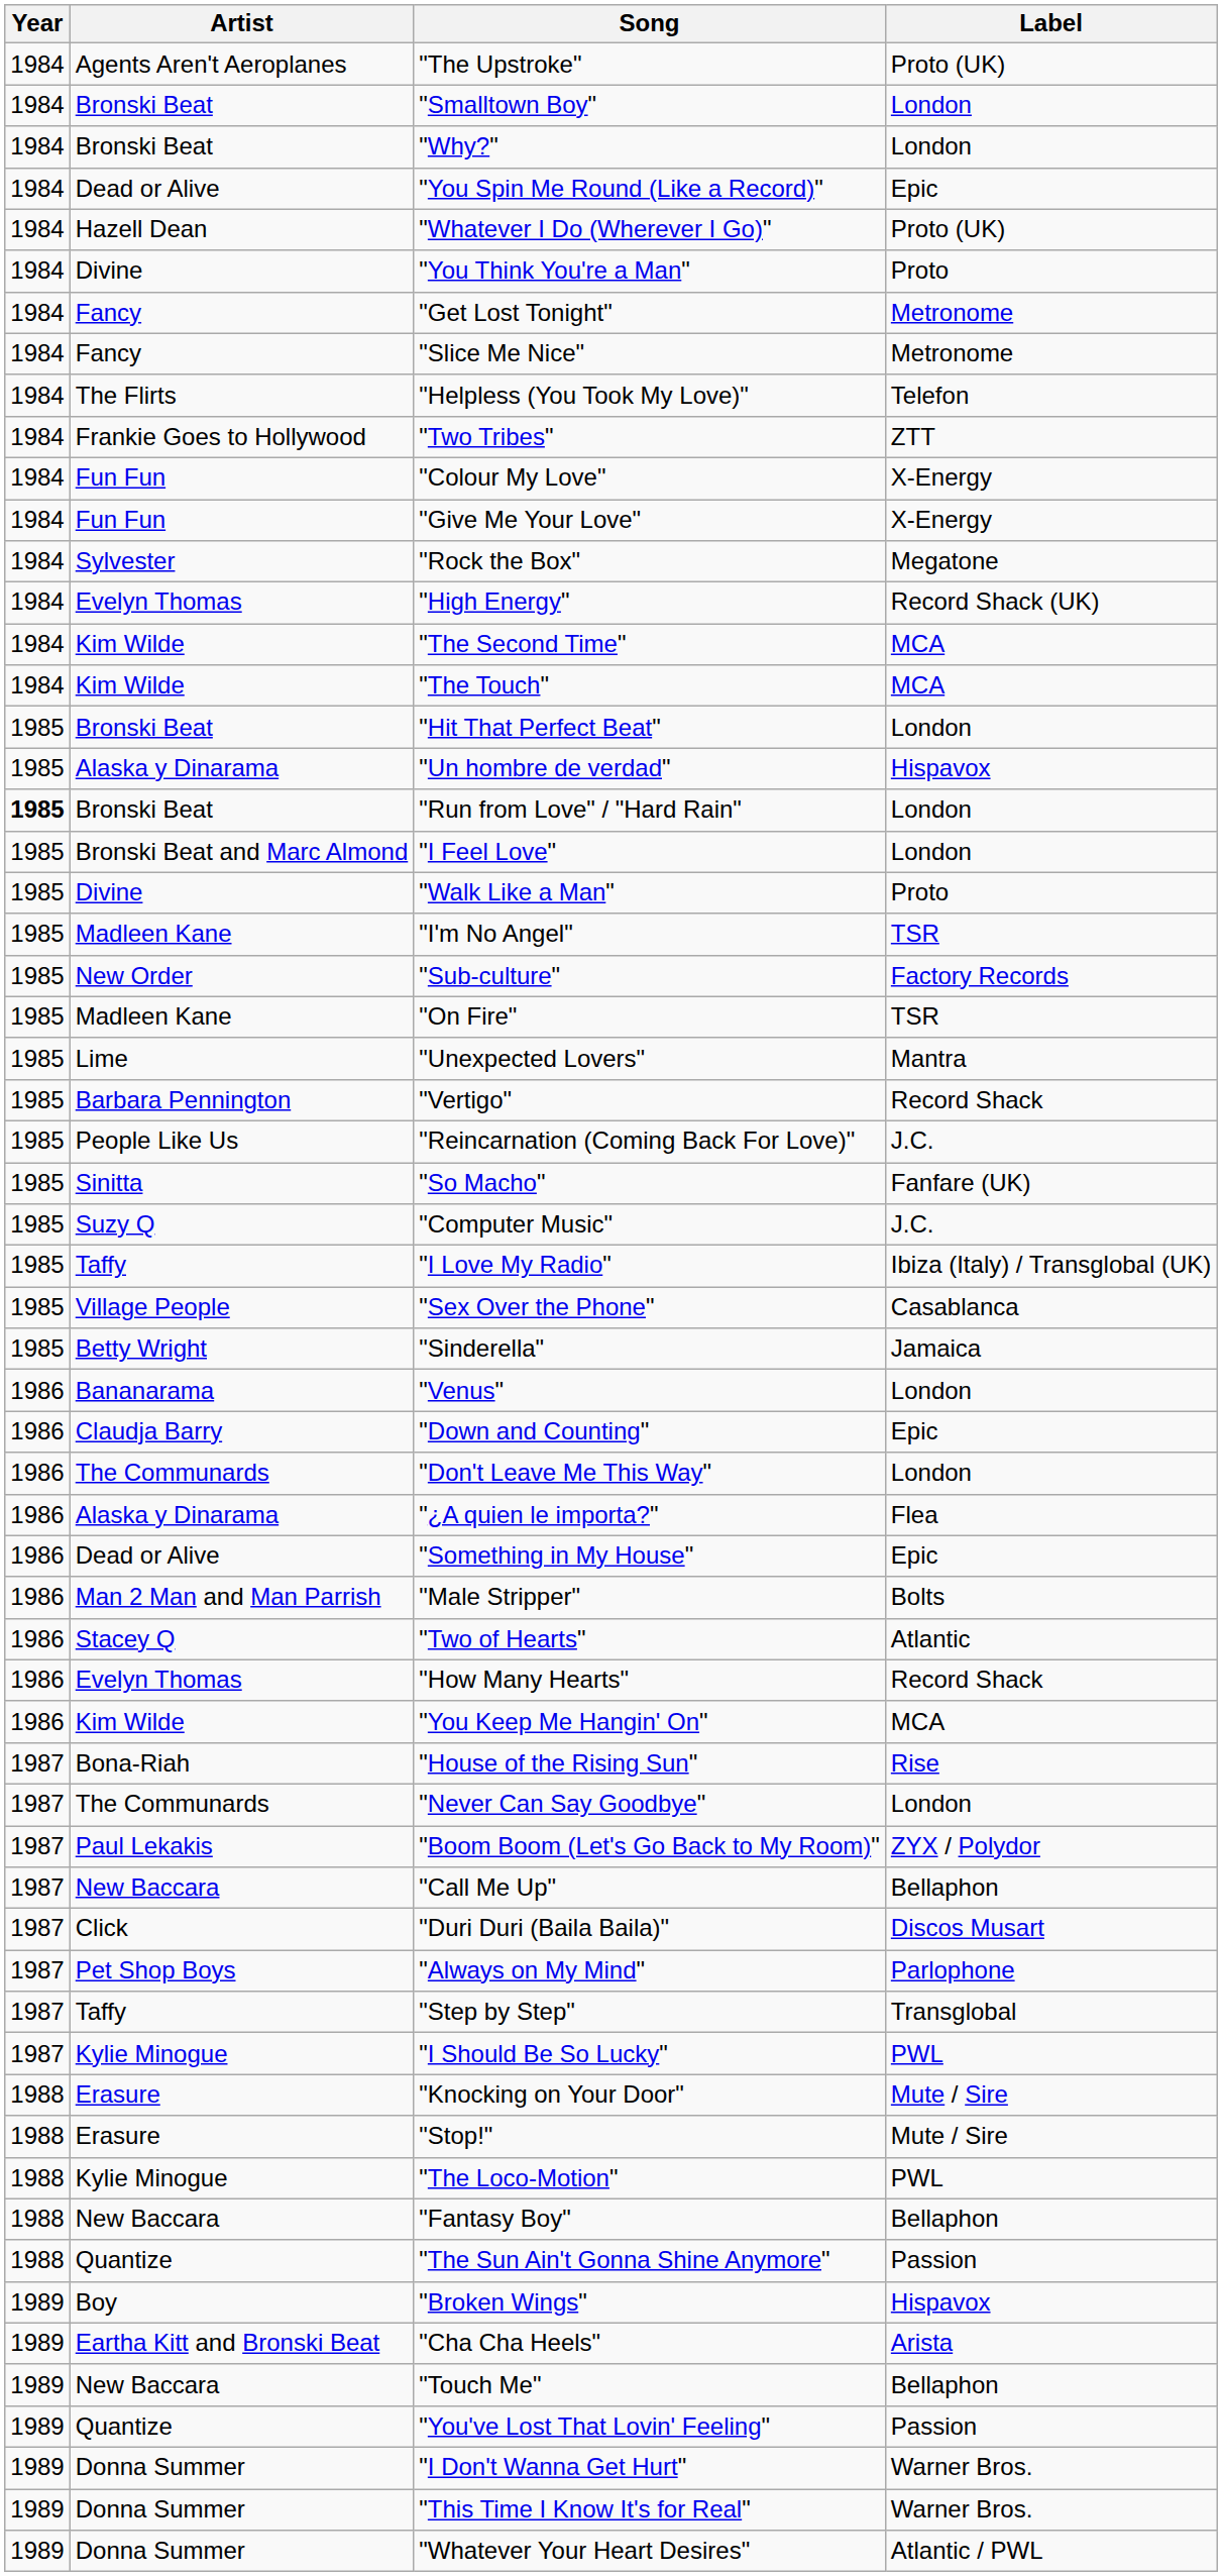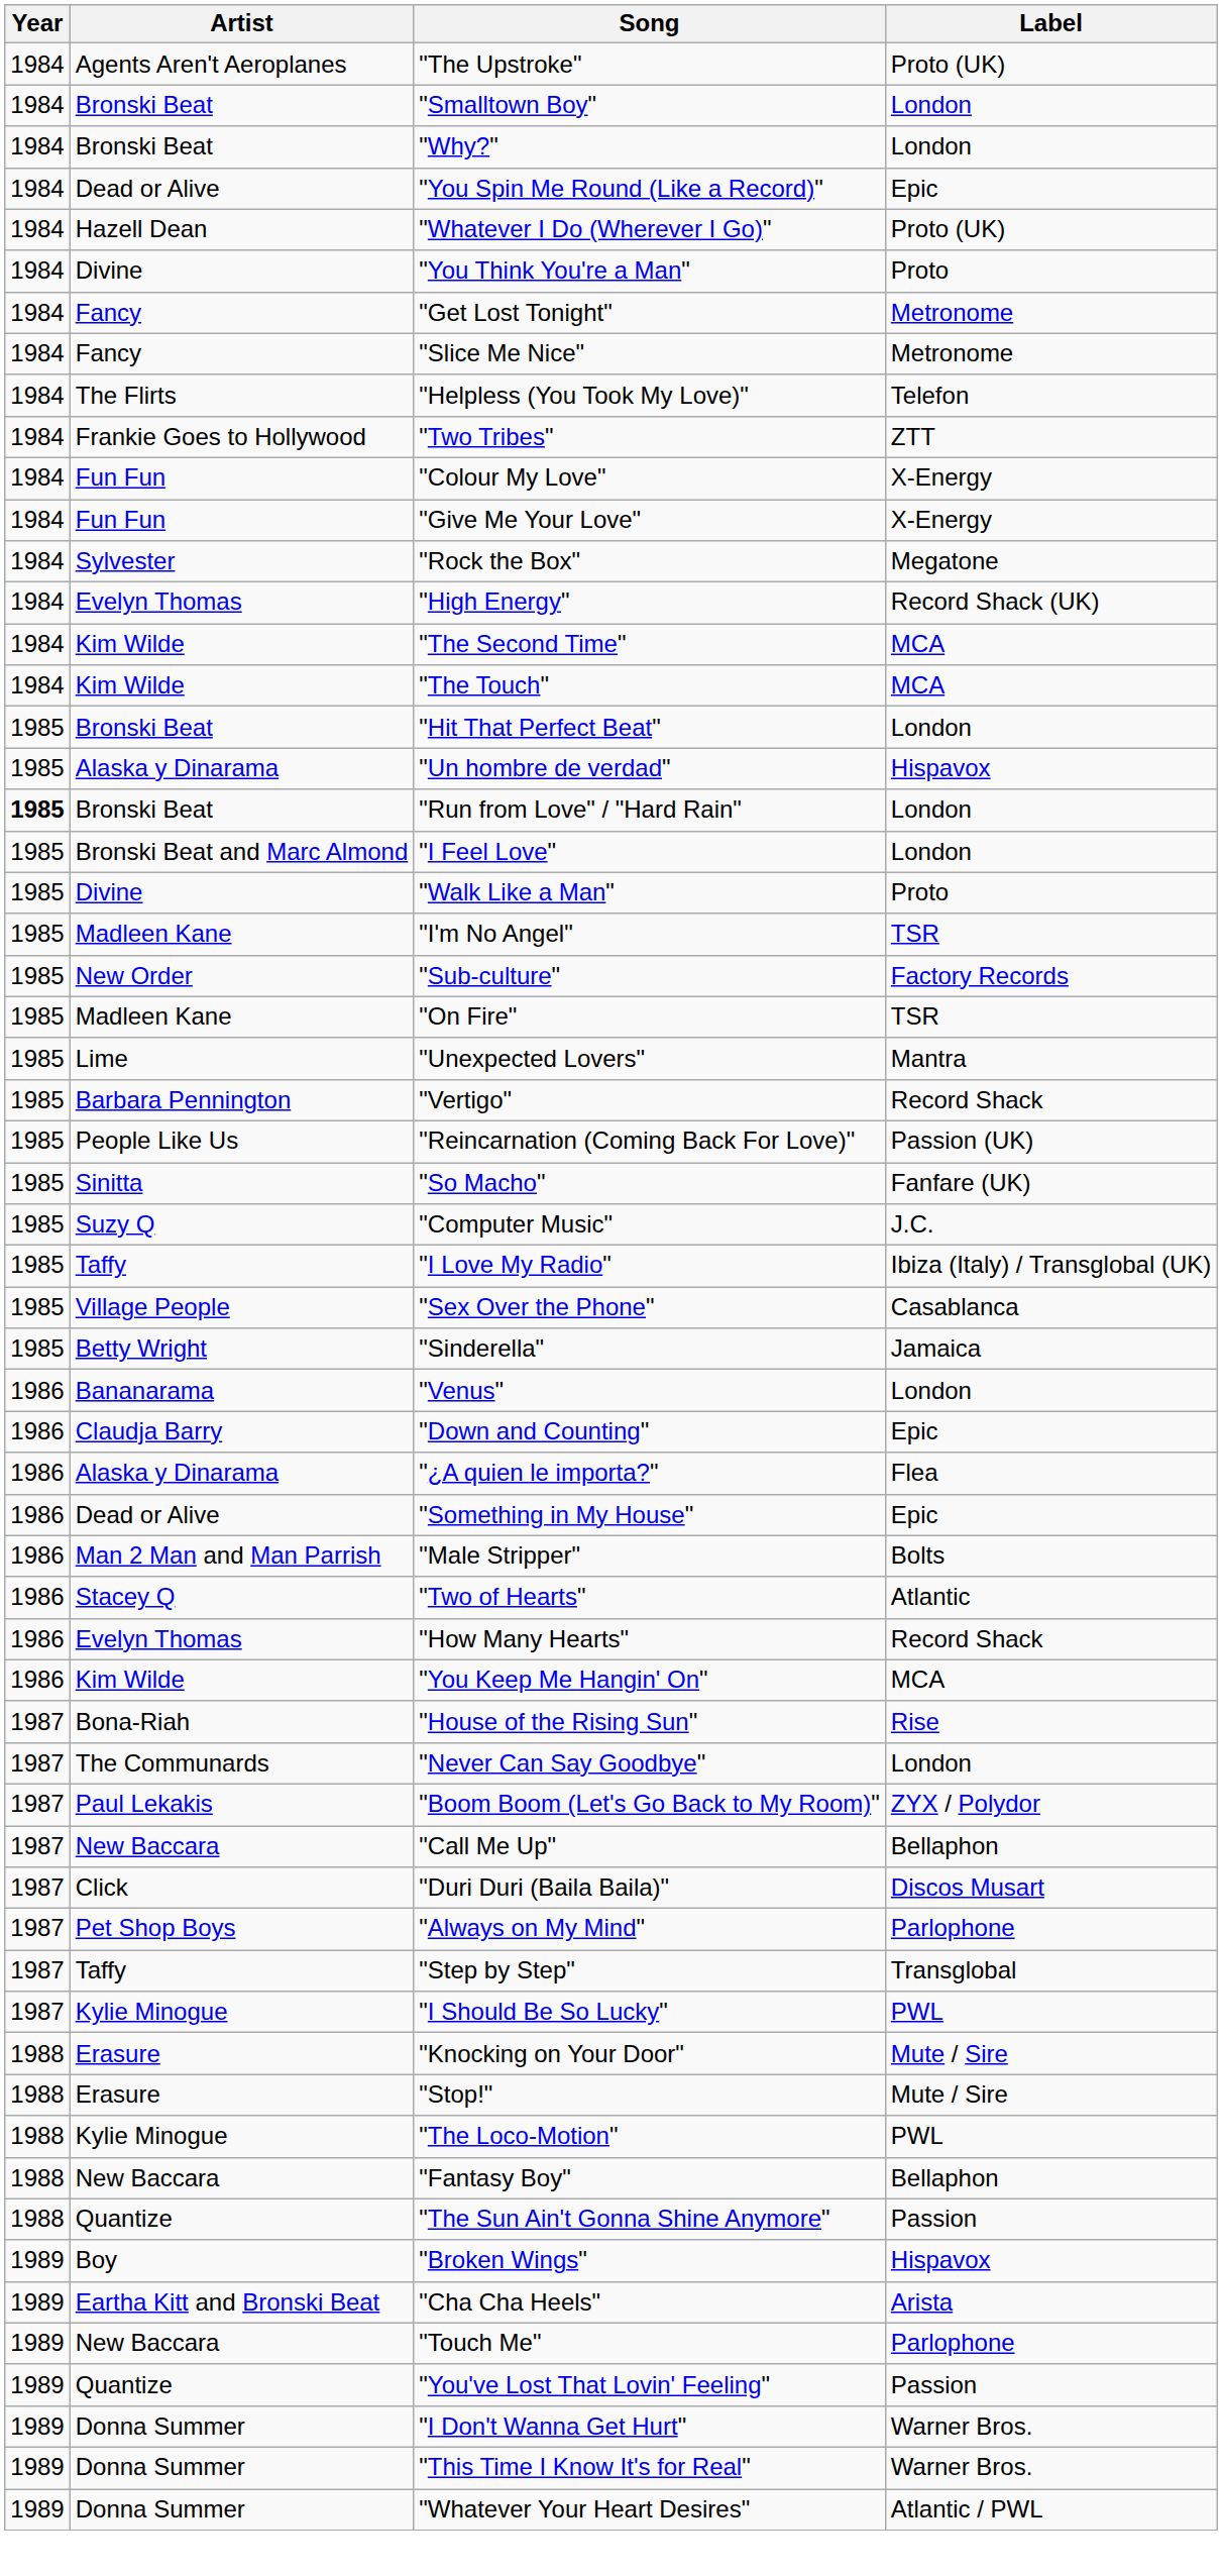 <table class="wikitable">
 <tr>
 <th>Year</th>
 <th>Artist</th>
 <th>Song</th>
 <th>Label</th>
 </tr>
 <tr>
 <td height=20>1984</td>
 <td>Agents Aren't Aeroplanes</td>
 <td>"The Upstroke"</td>
 <td>Proto (UK)</td>
 </tr>
 <tr>
 <td height=20>1984</td>
 <td><a href='#'>Bronski Beat</a></td>
 <td>"<a href='#'>Smalltown Boy</a>"</td>
 <td><a href='#'>London</a></td>
 </tr>
 <tr>
 <td height=20>1984</td>
 <td>Bronski Beat</td>
 <td>"<a href='#'>Why?</a>"</td>
 <td>London</td>
 </tr>
 <tr>
 <td height=20>1984</td>
 <td>Dead or Alive</td>
 <td>"<a href='#'>You Spin Me Round (Like a Record)</a>"</td>
 <td>Epic</td>
 </tr>
 <tr>
 <td height=20>1984</td>
 <td>Hazell Dean</td>
 <td>"<a href='#'>Whatever I Do (Wherever I Go)</a>"</td>
 <td>Proto (UK)</td>
 </tr>
 <tr>
 <td height=20>1984</td>
 <td>Divine</td>
 <td>"<a href='#'>You Think You're a Man</a>"</td>
 <td>Proto</td>
 </tr>
 <tr>
 <td height=20>1984</td>
 <td><a href='#'>Fancy</a></td>
 <td>"Get Lost Tonight"</td>
 <td><a href='#'>Metronome</a></td>
 </tr>
 <tr>
 <td height=20>1984</td>
 <td>Fancy</td>
 <td>"Slice Me Nice"</td>
 <td>Metronome</td>
 </tr>
 <tr>
 <td height=20>1984</td>
 <td>The Flirts</td>
 <td>"Helpless (You Took My Love)"</td>
 <td>Telefon</td>
 </tr>
 <tr>
 <td height=20>1984</td>
 <td>Frankie Goes to Hollywood</td>
 <td>"<a href='#'>Two Tribes</a>"</td>
 <td>ZTT</td>
 </tr>
 <tr>
 <td height=20>1984</td>
 <td><a href='#'>Fun Fun</a></td>
 <td>"Colour My Love"</td>
 <td>X-Energy</td>
 </tr>
 <tr>
 <td height=20>1984</td>
 <td><a href='#'>Fun Fun</a></td>
 <td>"Give Me Your Love"</td>
 <td>X-Energy</td>
 </tr>
 <tr>
 <td height=20>1984</td>
 <td><a href='#'>Sylvester</a></td>
 <td>"Rock the Box"</td>
 <td>Megatone</td>
 </tr>
 <tr>
 <td height=20>1984</td>
 <td><a href='#'>Evelyn Thomas</a></td>
 <td>"<a href='#'>High Energy</a>"</td>
 <td>Record Shack (UK)</td>
 </tr>
 <tr>
 <td height=20>1984</td>
 <td><a href='#'>Kim Wilde</a></td>
 <td>"<a href='#'>The Second Time</a>"</td>
 <td><a href='#'>MCA</a></td>
 </tr>
 <tr>
 <td height=20>1984</td>
 <td><a href='#'>Kim Wilde</a></td>
 <td>"<a href='#'>The Touch</a>"</td>
 <td><a href='#'>MCA</a></td>
 </tr>
 <tr>
 <td height=20>1985</td>
 <td><a href='#'>Bronski Beat</a></td>
 <td>"<a href='#'>Hit That Perfect Beat</a>"</td>
 <td>London</td>
 </tr>
 <tr>
 <td height=20>1985</td>
 <td><a href='#'>Alaska y Dinarama</a></td>
 <td>"<a href='#'>Un hombre de verdad</a>"</td>
 <td><a href='#'>Hispavox</a></td>
 </tr>
 <tr>
 <td height=20><strong>1985</strong></td>
 <td>Bronski Beat</td>
 <td>"Run from Love" / "Hard Rain"</td>
 <td>London</td>
 </tr>
 <tr>
 <td height=20>1985</td>
 <td>Bronski Beat and <a href='#'>Marc Almond</a></td>
 <td>"<a href='#'>I Feel Love</a>"</td>
 <td>London</td>
 </tr>
 <tr>
 <td height=20>1985</td>
 <td><a href='#'>Divine</a></td>
 <td>"<a href='#'>Walk Like a Man</a>"</td>
 <td>Proto</td>
 </tr>
 <tr>
 <td height=20>1985</td>
 <td><a href='#'>Madleen Kane</a></td>
 <td>"I'm No Angel"</td>
 <td><a href='#'>TSR</a></td>
 </tr>
 <tr>
 <td height=20>1985</td>
 <td><a href='#'>New Order</a></td>
 <td>"<a href='#'>Sub-culture</a>"</td>
 <td><a href='#'>Factory Records</a></td>
 </tr>
 <tr>
 <td height=20>1985</td>
 <td>Madleen Kane</td>
 <td>"On Fire"</td>
 <td>TSR</td>
 </tr>
 <tr>
 <td height=20>1985</td>
 <td>Lime</td>
 <td>"Unexpected Lovers"</td>
 <td>Mantra</td>
 </tr>
 <tr>
 <td height=20>1985</td>
 <td><a href='#'>Barbara Pennington</a></td>
 <td>"Vertigo"</td>
 <td>Record Shack</td>
 </tr>
 <tr>
 <td height=20>1985</td>
 <td>People Like Us</td>
 <td>"Reincarnation (Coming Back For Love)"</td>
-<td>J.C.</td>
+<td>Passion (UK)</td>
 </tr>
 <tr>
 <td height=20>1985</td>
 <td><a href='#'>Sinitta</a></td>
 <td>"<a href='#'>So Macho</a>"</td>
 <td>Fanfare (UK)</td>
 </tr>
 <tr>
 <td height=20>1985</td>
 <td><a href='#'>Suzy Q</a></td>
 <td>"Computer Music"</td>
 <td>J.C.</td>
 </tr>
 <tr>
 <td height=20>1985</td>
 <td><a href='#'>Taffy</a></td>
 <td>"<a href='#'>I Love My Radio</a>"</td>
 <td>Ibiza (Italy) / Transglobal (UK)</td>
 </tr>
 <tr>
 <td height=20>1985</td>
 <td><a href='#'>Village People</a></td>
 <td>"<a href='#'>Sex Over the Phone</a>"</td>
 <td>Casablanca</td>
 </tr>
 <tr>
 <td height=20>1985</td>
 <td><a href='#'>Betty Wright</a></td>
 <td>"Sinderella"</td>
 <td>Jamaica</td>
 </tr>
 <tr>
 <td height=20>1986</td>
 <td><a href='#'>Bananarama</a></td>
 <td>"<a href='#'>Venus</a>"</td>
 <td>London</td>
 </tr>
 <tr>
 <td height=20>1986</td>
 <td><a href='#'>Claudja Barry</a></td>
 <td>"<a href='#'>Down and Counting</a>"</td>
 <td>Epic</td>
-</tr>
-<tr>
-<td height=20>1986</td>
-<td><a href='#'>The Communards</a></td>
-<td>"<a href='#'>Don't Leave Me This Way</a>"</td>
-<td>London</td>
 </tr>
 <tr>
 <td height=20>1986</td>
 <td><a href='#'>Alaska y Dinarama</a></td>
 <td>"<a href='#'>¿A quien le importa?</a>"</td>
 <td>Flea</td>
 </tr>
 <tr>
 <td height=20>1986</td>
 <td>Dead or Alive</td>
 <td>"<a href='#'>Something in My House</a>"</td>
 <td>Epic</td>
 </tr>
 <tr>
 <td height=20>1986</td>
 <td><a href='#'>Man 2 Man</a> and <a href='#'>Man Parrish</a></td>
 <td>"Male Stripper"</td>
 <td>Bolts</td>
 </tr>
 <tr>
 <td height=20>1986</td>
 <td><a href='#'>Stacey Q</a></td>
 <td>"<a href='#'>Two of Hearts</a>"</td>
 <td>Atlantic</td>
 </tr>
 <tr>
 <td height=20>1986</td>
 <td><a href='#'>Evelyn Thomas</a></td>
 <td>"How Many Hearts"</td>
 <td>Record Shack</td>
 </tr>
 <tr>
 <td height=20>1986</td>
 <td><a href='#'>Kim Wilde</a></td>
 <td>"<a href='#'>You Keep Me Hangin' On</a>"</td>
 <td>MCA</td>
 </tr>
 <tr>
 <td height=20>1987</td>
 <td>Bona-Riah</td>
 <td>"<a href='#'>House of the Rising Sun</a>"</td>
 <td><a href='#'>Rise</a></td>
 </tr>
 <tr>
 <td height=20>1987</td>
 <td>The Communards</td>
 <td>"<a href='#'>Never Can Say Goodbye</a>"</td>
 <td>London</td>
 </tr>
 <tr>
 <td height=20>1987</td>
 <td><a href='#'>Paul Lekakis</a></td>
 <td>"<a href='#'>Boom Boom (Let's Go Back to My Room)</a>"</td>
 <td><a href='#'>ZYX</a> / <a href='#'>Polydor</a></td>
 </tr>
 <tr>
 <td height=20>1987</td>
 <td><a href='#'>New Baccara</a></td>
 <td>"Call Me Up"</td>
 <td>Bellaphon</td>
 </tr>
 <tr>
 <td height=20>1987</td>
 <td>Click</td>
 <td>"Duri Duri (Baila Baila)"</td>
 <td><a href='#'>Discos Musart</a></td>
 </tr>
 <tr>
 <td height=20>1987</td>
 <td><a href='#'>Pet Shop Boys</a></td>
 <td>"<a href='#'>Always on My Mind</a>"</td>
 <td><a href='#'>Parlophone</a></td>
 </tr>
 <tr>
 <td height=20>1987</td>
 <td>Taffy</td>
 <td>"Step by Step"</td>
 <td>Transglobal</td>
 </tr>
 <tr>
 <td height=20>1987</td>
 <td><a href='#'>Kylie Minogue</a></td>
 <td>"<a href='#'>I Should Be So Lucky</a>"</td>
 <td><a href='#'>PWL</a></td>
 </tr>
 <tr>
 <td height=20>1988</td>
 <td><a href='#'>Erasure</a></td>
 <td>"Knocking on Your Door"</td>
 <td><a href='#'>Mute</a> / <a href='#'>Sire</a></td>
 </tr>
 <tr>
 <td height=20>1988</td>
 <td>Erasure</td>
 <td>"Stop!"</td>
 <td>Mute / Sire</td>
 </tr>
 <tr>
 <td height=20>1988</td>
 <td>Kylie Minogue</td>
 <td>"<a href='#'>The Loco-Motion</a>"</td>
 <td>PWL</td>
 </tr>
 <tr>
 <td height=20>1988</td>
 <td>New Baccara</td>
 <td>"Fantasy Boy"</td>
 <td>Bellaphon</td>
 </tr>
 <tr>
 <td height=20>1988</td>
 <td>Quantize</td>
 <td>"<a href='#'>The Sun Ain't Gonna Shine Anymore</a>"</td>
 <td>Passion</td>
 </tr>
 <tr>
 <td height=20>1989</td>
 <td>Boy</td>
 <td>"<a href='#'>Broken Wings</a>"</td>
 <td><a href='#'>Hispavox</a></td>
 </tr>
 <tr>
 <td height=20>1989</td>
 <td><a href='#'>Eartha Kitt</a> and <a href='#'>Bronski Beat</a></td>
 <td>"Cha Cha Heels"</td>
 <td><a href='#'>Arista</a></td>
 </tr>
 <tr>
 <td height=20>1989</td>
 <td>New Baccara</td>
 <td>"Touch Me"</td>
-<td>Bellaphon</td>
+<td><a href='#'>Parlophone</a></td>
 </tr>
 <tr>
 <td height=20>1989</td>
 <td>Quantize</td>
 <td>"<a href='#'>You've Lost That Lovin' Feeling</a>"</td>
 <td>Passion</td>
 </tr>
 <tr>
 <td height=20>1989</td>
 <td>Donna Summer</td>
 <td>"<a href='#'>I Don't Wanna Get Hurt</a>"</td>
 <td>Warner Bros.</td>
 </tr>
 <tr>
 <td height=20>1989</td>
 <td>Donna Summer</td>
 <td>"<a href='#'>This Time I Know It's for Real</a>"</td>
 <td>Warner Bros.</td>
 </tr>
 <tr>
 <td height=20>1989</td>
 <td>Donna Summer</td>
 <td>"Whatever Your Heart Desires"</td>
 <td>Atlantic / PWL</td>
 </tr>
 </table>
